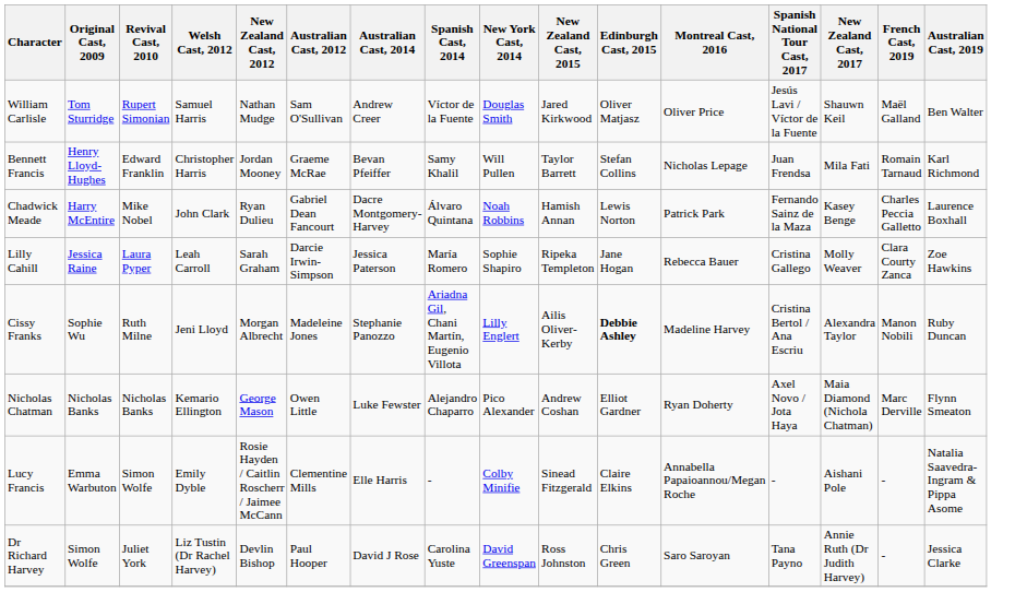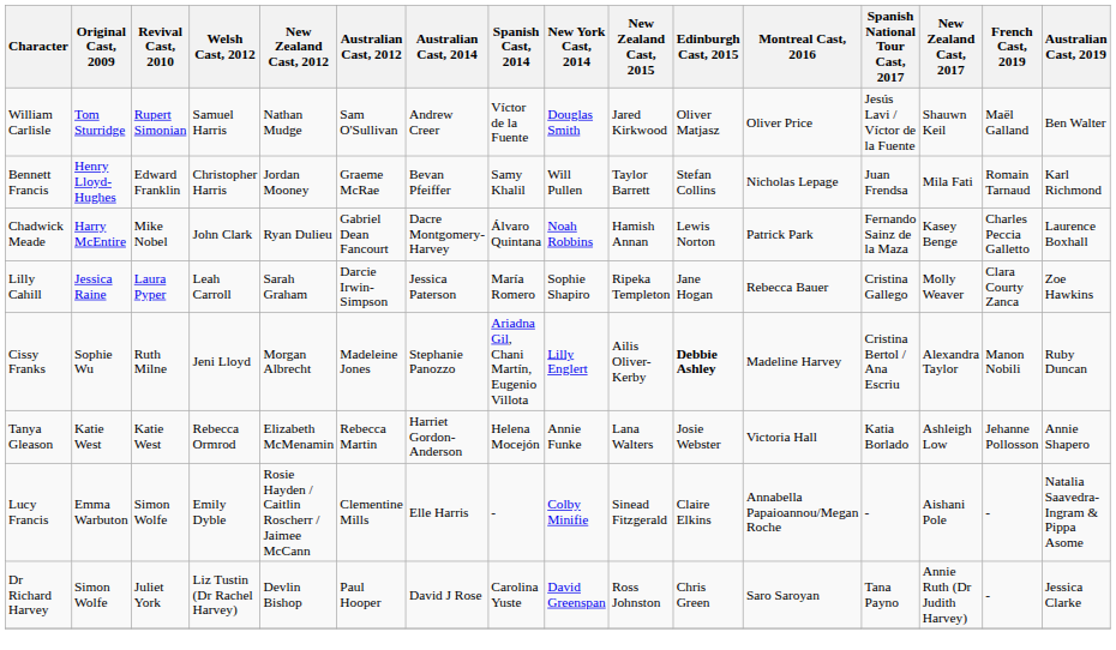 <table class="wikitable">
 <tr>
 <th scope="col" width="200">Character</th>
 <th scope="col" width="200">Original Cast, 2009</th>
 <th scope="col" width="200">Revival Cast, 2010</th>
 <th scope="col" width="200">Welsh Cast, 2012</th>
 <th scope="col" width="200">New Zealand Cast, 2012</th>
 <th scope="col" width="200">Australian Cast, 2012</th>
 <th scope="col" width="200">Australian Cast, 2014</th>
 <th scope="col" width="200">Spanish Cast, 2014</th>
 <th scope="col" width="200">New York Cast, 2014</th>
 <th scope="col" width="200">New Zealand Cast, 2015</th>
 <th scope="col" width="200">Edinburgh Cast, 2015</th>
 <th scope="col" width="200">Montreal Cast, 2016</th>
 <th scope="col" width="200">Spanish National Tour Cast, 2017</th>
 <th scope="col" width="200">New Zealand Cast, 2017</th>
 <th scope="col" width="200">French Cast, 2019</th>
 <th scope="col" width="200">Australian Cast, 2019</th>
 </tr>
 <tr>
 <td>William Carlisle</td>
 <td><a href='#'>Tom Sturridge</a></td>
 <td><a href='#'>Rupert Simonian</a></td>
 <td>Samuel Harris</td>
 <td>Nathan Mudge</td>
 <td>Sam O'Sullivan</td>
 <td>Andrew Creer</td>
 <td>Víctor de la Fuente</td>
 <td><a href='#'>Douglas Smith</a></td>
 <td>Jared Kirkwood</td>
 <td>Oliver Matjasz</td>
 <td>Oliver Price</td>
 <td>Jesús Lavi / Víctor de la Fuente</td>
 <td>Shauwn Keil</td>
 <td>Maël Galland</td>
 <td>Ben Walter</td>
 </tr>
 <tr>
 <td>Bennett Francis</td>
 <td><a href='#'>Henry Lloyd-Hughes</a></td>
 <td>Edward Franklin</td>
 <td>Christopher Harris</td>
 <td>Jordan Mooney</td>
 <td>Graeme McRae</td>
 <td>Bevan Pfeiffer</td>
 <td>Samy Khalil</td>
 <td>Will Pullen</td>
 <td>Taylor Barrett</td>
 <td>Stefan Collins</td>
 <td>Nicholas Lepage</td>
 <td>Juan Frendsa</td>
 <td>Mila Fati</td>
 <td>Romain Tarnaud</td>
 <td>Karl Richmond</td>
 </tr>
 <tr>
 <td>Chadwick Meade</td>
 <td><a href='#'>Harry McEntire</a></td>
 <td>Mike Nobel</td>
 <td>John Clark</td>
 <td>Ryan Dulieu</td>
 <td>Gabriel Dean Fancourt</td>
 <td>Dacre Montgomery-Harvey</td>
 <td>Álvaro Quintana</td>
 <td><a href='#'>Noah Robbins</a></td>
 <td>Hamish Annan</td>
 <td>Lewis Norton</td>
 <td>Patrick Park</td>
 <td>Fernando Sainz de la Maza</td>
 <td>Kasey Benge</td>
 <td>Charles Peccia Galletto</td>
 <td>Laurence Boxhall</td>
 </tr>
 <tr>
 <td>Lilly Cahill</td>
 <td><a href='#'>Jessica Raine</a></td>
 <td><a href='#'>Laura Pyper</a></td>
 <td>Leah Carroll</td>
 <td>Sarah Graham</td>
 <td>Darcie Irwin-Simpson</td>
 <td>Jessica Paterson</td>
 <td>María Romero</td>
 <td>Sophie Shapiro</td>
 <td>Ripeka Templeton</td>
 <td>Jane Hogan</td>
 <td>Rebecca Bauer</td>
 <td>Cristina Gallego</td>
 <td>Molly Weaver</td>
 <td>Clara Courty Zanca</td>
 <td>Zoe Hawkins</td>
 </tr>
 <tr>
 <td>Cissy Franks</td>
 <td>Sophie Wu</td>
 <td>Ruth Milne</td>
 <td>Jeni Lloyd</td>
 <td>Morgan Albrecht</td>
 <td>Madeleine Jones</td>
 <td>Stephanie Panozzo</td>
 <td><a href='#'>Ariadna Gil</a>, Chani Martín, Eugenio Villota</td>
 <td><a href='#'>Lilly Englert</a></td>
 <td>Ailis Oliver-Kerby</td>
 <td><strong>Debbie Ashley</strong></td>
 <td>Madeline Harvey</td>
 <td>Cristina Bertol / Ana Escriu</td>
 <td>Alexandra Taylor</td>
 <td>Manon Nobili</td>
 <td>Ruby Duncan</td>
 </tr>
 <tr>
-<td>Nicholas Chatman</td>
-<td>Nicholas Banks</td>
-<td>Nicholas Banks</td>
-<td>Kemario Ellington</td>
-<td><a href='#'>George Mason</a></td>
-<td>Owen Little</td>
-<td>Luke Fewster</td>
-<td>Alejandro Chaparro</td>
-<td>Pico Alexander</td>
-<td>Andrew Coshan</td>
-<td>Elliot Gardner</td>
-<td>Ryan Doherty</td>
-<td>Axel Novo / Jota Haya</td>
-<td>Maia Diamond<br>(Nichola Chatman)</td>
-<td>Marc Derville</td>
-<td>Flynn Smeaton</td>
+<td>Tanya Gleason</td>
+<td>Katie West</td>
+<td>Katie West</td>
+<td>Rebecca Ormrod</td>
+<td>Elizabeth McMenamin</td>
+<td>Rebecca Martin</td>
+<td>Harriet Gordon-Anderson</td>
+<td>Helena Mocejón</td>
+<td>Annie Funke</td>
+<td>Lana Walters</td>
+<td>Josie Webster</td>
+<td>Victoria Hall</td>
+<td>Katia Borlado</td>
+<td>Ashleigh Low</td>
+<td>Jehanne Pollosson</td>
+<td>Annie Shapero</td>
 </tr>
 <tr>
 <td>Lucy Francis</td>
 <td>Emma Warbuton</td>
 <td>Simon Wolfe</td>
 <td>Emily Dyble</td>
 <td>Rosie Hayden / Caitlin Roscherr / Jaimee McCann</td>
 <td>Clementine Mills</td>
 <td>Elle Harris</td>
 <td>-</td>
 <td><a href='#'>Colby Minifie</a></td>
 <td>Sinead Fitzgerald</td>
 <td>Claire Elkins</td>
 <td>Annabella Papaioannou/Megan Roche</td>
 <td>-</td>
 <td>Aishani Pole</td>
 <td>-</td>
 <td>Natalia Saavedra-Ingram & Pippa Asome</td>
 </tr>
 <tr>
 <td>Dr Richard Harvey</td>
 <td>Simon Wolfe</td>
 <td>Juliet York</td>
 <td>Liz Tustin (Dr Rachel Harvey)</td>
 <td>Devlin Bishop</td>
 <td>Paul Hooper</td>
 <td>David J Rose</td>
 <td>Carolina Yuste</td>
 <td><a href='#'>David Greenspan</a></td>
 <td>Ross Johnston</td>
 <td>Chris Green</td>
 <td>Saro Saroyan</td>
 <td>Tana Payno</td>
 <td>Annie Ruth (Dr Judith Harvey)</td>
 <td>-</td>
 <td>Jessica Clarke</td>
 </tr>
 <tr -_>
 </tr>
 </table>
